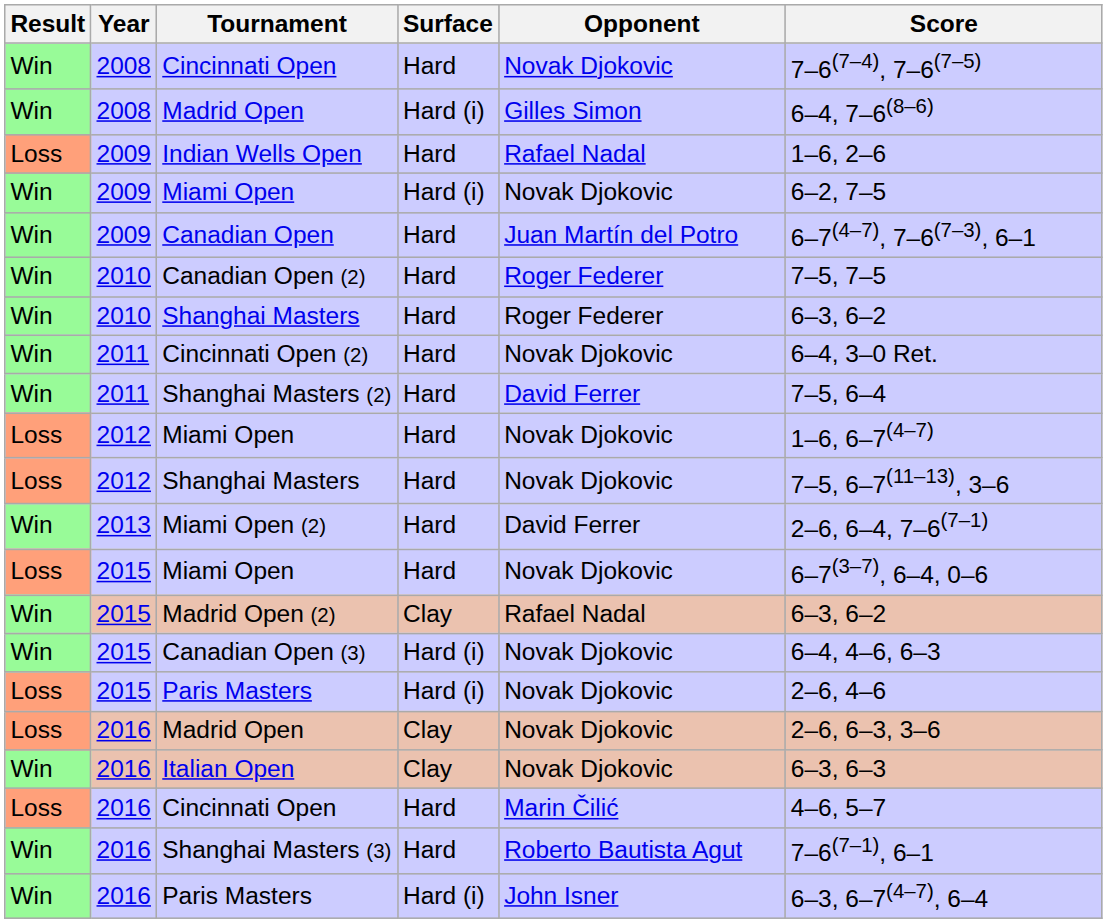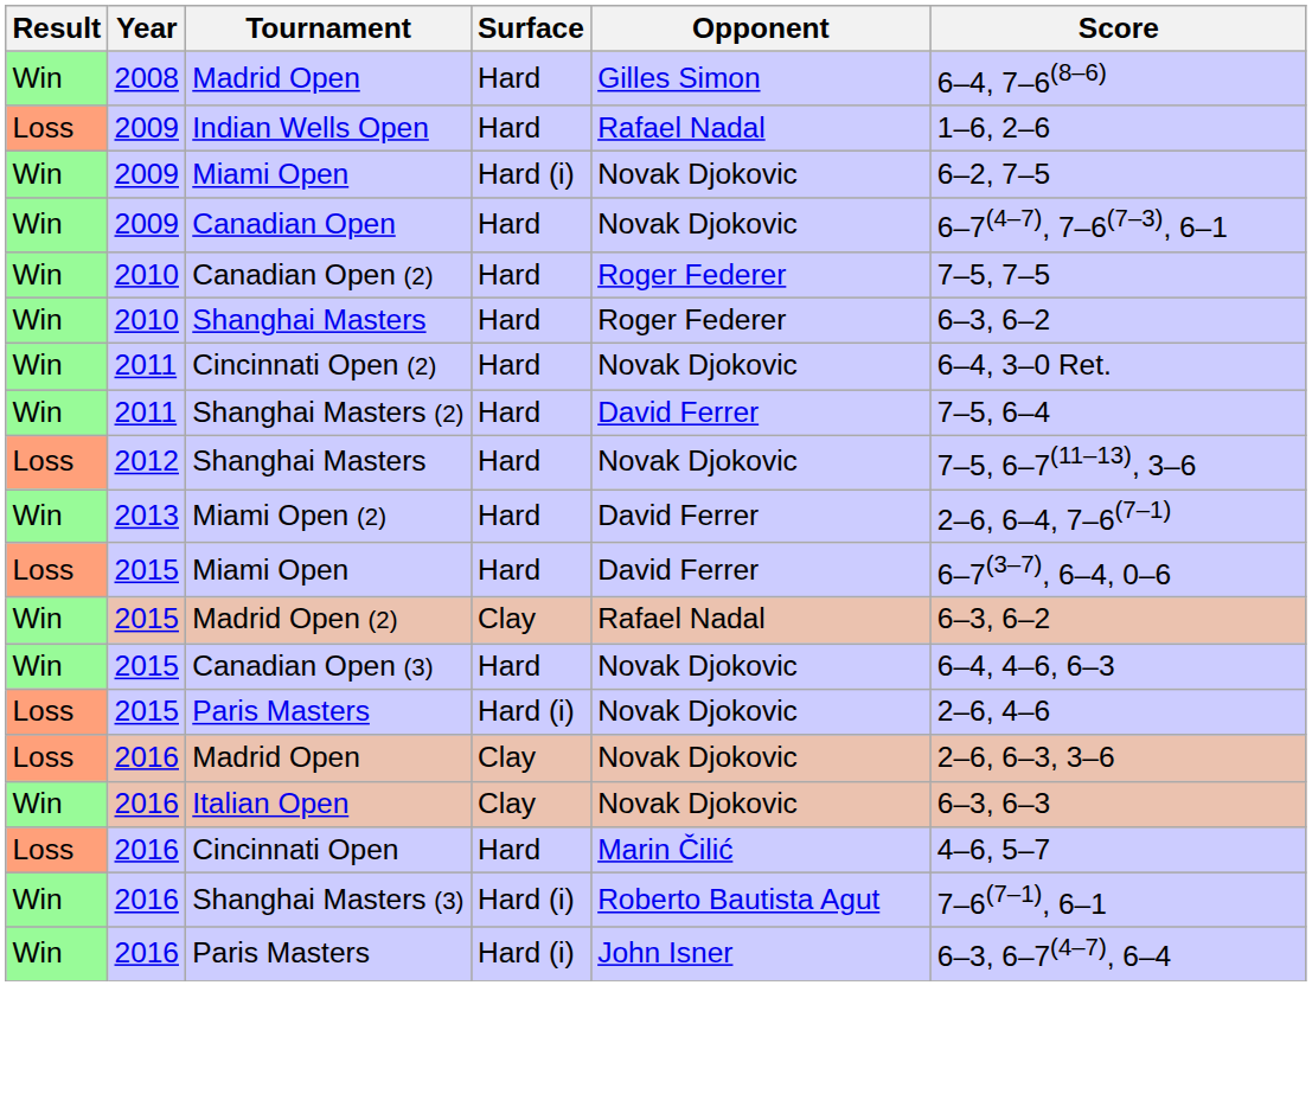 <table class="sortable wikitable">
 <tr>
 <th>Result</th>
 <th>Year</th>
 <th width=150>Tournament</th>
 <th>Surface</th>
 <th width=180>Opponent</th>
 <th width=200 class="unsortable">Score</th>
 </tr>
 <tr style="background:#ccf;">
 <td bgcolor=98FB98>Win</td>
 <td><a href='#'>2008</a></td>
-<td><a href='#'>Cincinnati Open</a></td>
+<td><a href='#'>Madrid Open</a></td>
 <td>Hard</td>
-<td> <a href='#'>Novak Djokovic</a></td>
-<td>7–6<sup>(7–4)</sup>, 7–6<sup>(7–5)</sup></td>
-</tr>
-<tr style="background:#ccf;">
-<td bgcolor=98FB98>Win</td>
-<td><a href='#'>2008</a></td>
-<td><a href='#'>Madrid Open</a></td>
-<td>Hard (i)</td>
 <td> <a href='#'>Gilles Simon</a></td>
 <td>6–4, 7–6<sup>(8–6)</sup></td>
 </tr>
 <tr style="background:#ccf;">
 <td bgcolor=FFA07A>Loss</td>
 <td><a href='#'>2009</a></td>
 <td><a href='#'>Indian Wells Open</a></td>
 <td>Hard</td>
 <td> <a href='#'>Rafael Nadal</a></td>
 <td>1–6, 2–6</td>
 </tr>
 <tr style="background:#ccf;">
 <td bgcolor=98FB98>Win</td>
 <td><a href='#'>2009</a></td>
 <td><a href='#'>Miami Open</a></td>
 <td>Hard (i)</td>
 <td> Novak Djokovic</td>
 <td>6–2, 7–5</td>
 </tr>
 <tr style="background:#ccf;">
 <td bgcolor=98FB98>Win</td>
 <td><a href='#'>2009</a></td>
 <td><a href='#'>Canadian Open</a></td>
 <td>Hard</td>
-<td> <a href='#'>Juan Martín del Potro</a></td>
+<td> Novak Djokovic</td>
 <td>6–7<sup>(4–7)</sup>, 7–6<sup>(7–3)</sup>, 6–1</td>
 </tr>
 <tr style="background:#ccf;">
 <td bgcolor=98FB98>Win</td>
 <td><a href='#'>2010</a></td>
 <td>Canadian Open <small>(2)</small></td>
 <td>Hard</td>
 <td> <a href='#'>Roger Federer</a></td>
 <td>7–5, 7–5</td>
 </tr>
 <tr style="background:#ccf;">
 <td bgcolor=98FB98>Win</td>
 <td><a href='#'>2010</a></td>
 <td><a href='#'>Shanghai Masters</a></td>
 <td>Hard</td>
 <td> Roger Federer</td>
 <td>6–3, 6–2</td>
 </tr>
 <tr style="background:#ccf;">
 <td bgcolor=98FB98>Win</td>
 <td><a href='#'>2011</a></td>
 <td>Cincinnati Open <small>(2)</small></td>
 <td>Hard</td>
 <td> Novak Djokovic</td>
 <td>6–4, 3–0 Ret.</td>
 </tr>
 <tr style="background:#ccf;">
 <td bgcolor=98fb98>Win</td>
 <td><a href='#'>2011</a></td>
 <td>Shanghai Masters <small>(2)</small></td>
 <td>Hard</td>
 <td> <a href='#'>David Ferrer</a></td>
 <td>7–5, 6–4</td>
 </tr>
 <tr style="background:#ccf;">
 <td bgcolor=FFA07A>Loss</td>
 <td><a href='#'>2012</a></td>
-<td>Miami Open</td>
-<td>Hard</td>
-<td> Novak Djokovic</td>
-<td>1–6, 6–7<sup>(4–7)</sup></td>
-</tr>
-<tr style="background:#ccf;">
-<td bgcolor=FFA07A>Loss</td>
-<td><a href='#'>2012</a></td>
 <td>Shanghai Masters</td>
 <td>Hard</td>
 <td> Novak Djokovic</td>
 <td>7–5, 6–7<sup>(11–13)</sup>, 3–6</td>
 </tr>
 <tr style="background:#ccf;">
 <td bgcolor=98fb98>Win</td>
 <td><a href='#'>2013</a></td>
 <td>Miami Open <small>(2)</small></td>
 <td>Hard</td>
 <td> David Ferrer</td>
 <td>2–6, 6–4, 7–6<sup>(7–1)</sup></td>
 </tr>
 <tr style="background:#ccf;">
 <td bgcolor=FFA07A>Loss</td>
 <td><a href='#'>2015</a></td>
 <td>Miami Open</td>
 <td>Hard</td>
-<td> Novak Djokovic</td>
+<td> David Ferrer</td>
 <td>6–7<sup>(3–7)</sup>, 6–4, 0–6</td>
 </tr>
 <tr style="background:#ebc2af;">
 <td bgcolor=98fb98>Win</td>
 <td><a href='#'>2015</a></td>
 <td>Madrid Open <small>(2)</small></td>
 <td>Clay</td>
 <td> Rafael Nadal</td>
 <td>6–3, 6–2</td>
 </tr>
 <tr style="background:#ccf;">
 <td bgcolor=98fb98>Win</td>
 <td><a href='#'>2015</a></td>
 <td>Canadian Open <small>(3)</small></td>
-<td>Hard (i)</td>
+<td>Hard</td>
 <td> Novak Djokovic</td>
 <td>6–4, 4–6, 6–3</td>
 </tr>
 <tr style="background:#ccf;">
 <td bgcolor=FFA07A>Loss</td>
 <td><a href='#'>2015</a></td>
 <td><a href='#'>Paris Masters</a></td>
 <td>Hard (i)</td>
 <td> Novak Djokovic</td>
 <td>2–6, 4–6</td>
 </tr>
 <tr style="background:#ebc2af;">
 <td bgcolor=FFA07A>Loss</td>
 <td><a href='#'>2016</a></td>
 <td>Madrid Open</td>
 <td>Clay</td>
 <td> Novak Djokovic</td>
 <td>2–6, 6–3, 3–6</td>
 </tr>
 <tr style="background:#ebc2af;">
 <td bgcolor=98FB98>Win</td>
 <td><a href='#'>2016</a></td>
 <td><a href='#'>Italian Open</a></td>
 <td>Clay</td>
 <td> Novak Djokovic</td>
 <td>6–3, 6–3</td>
 </tr>
 <tr style="background:#ccf;">
 <td bgcolor=FFA07A>Loss</td>
 <td><a href='#'>2016</a></td>
 <td>Cincinnati Open</td>
 <td>Hard</td>
 <td> <a href='#'>Marin Čilić</a></td>
 <td>4–6, 5–7</td>
 </tr>
 <tr style="background:#ccf;">
 <td bgcolor=98FB98>Win</td>
 <td><a href='#'>2016</a></td>
 <td>Shanghai Masters <small>(3)</small></td>
-<td>Hard</td>
+<td>Hard (i)</td>
 <td> <a href='#'>Roberto Bautista Agut</a></td>
 <td>7–6<sup>(7–1)</sup>, 6–1</td>
 </tr>
 <tr style="background:#ccf;">
 <td bgcolor=98FB98>Win</td>
 <td><a href='#'>2016</a></td>
 <td>Paris Masters</td>
 <td>Hard (i)</td>
 <td> <a href='#'>John Isner</a></td>
 <td>6–3, 6–7<sup>(4–7)</sup>, 6–4</td>
 </tr>
 </table>
